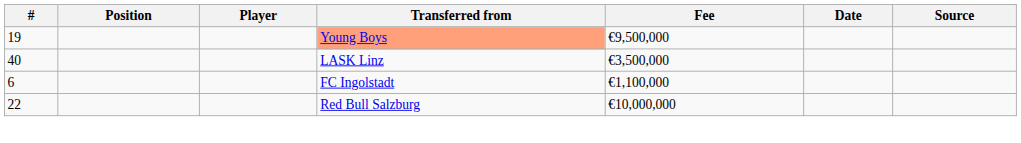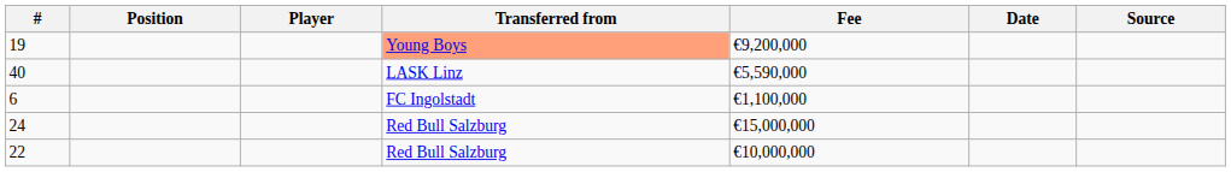 <table class="wikitable sortable" style="width:90%; text-align:center; font-size:95%; text-align:left;">
 <tr>
 <th>#</th>
 <th>Position</th>
 <th>Player</th>
 <th>Transferred from</th>
 <th>Fee</th>
 <th>Date</th>
 <th>Source</th>
 </tr>
 <tr>
 <td>19</td>
 <td></td>
 <td></td>
 <td style="background: lightsalmon;"> <a href='#'>Young Boys</a></td>
-<td>€9,500,000</td>
+<td>€9,200,000</td>
 <td></td>
 <td></td>
 </tr>
 <tr>
 <td>40</td>
 <td></td>
 <td></td>
 <td> <a href='#'>LASK Linz</a></td>
-<td>€3,500,000</td>
+<td>€5,590,000</td>
 <td></td>
 <td></td>
 </tr>
 <tr>
 <td>6</td>
 <td></td>
 <td></td>
 <td> <a href='#'>FC Ingolstadt</a></td>
 <td>€1,100,000</td>
 <td></td>
 <td></td>
 </tr>
 <tr>
+<td>24</td>
+<td></td>
+<td></td>
+<td> <a href='#'>Red Bull Salzburg</a></td>
+<td>€15,000,000</td>
+<td></td>
+<td></td>
+</tr>
+<tr>
 <td>22</td>
 <td></td>
 <td></td>
 <td> <a href='#'>Red Bull Salzburg</a></td>
 <td>€10,000,000</td>
 <td></td>
 <td></td>
 </tr>
 </table>
